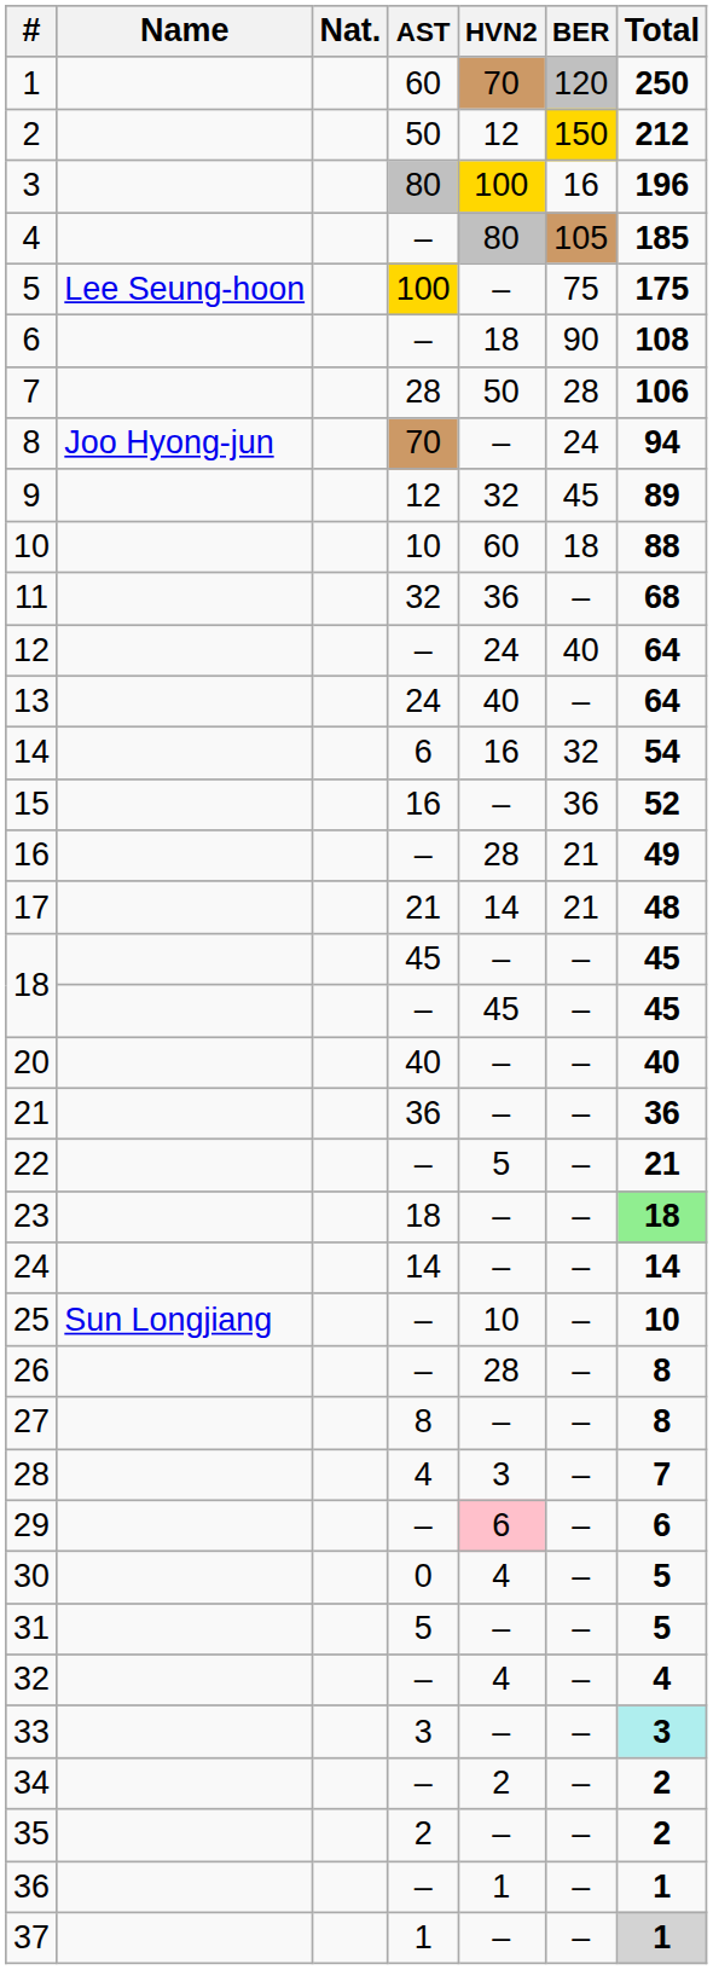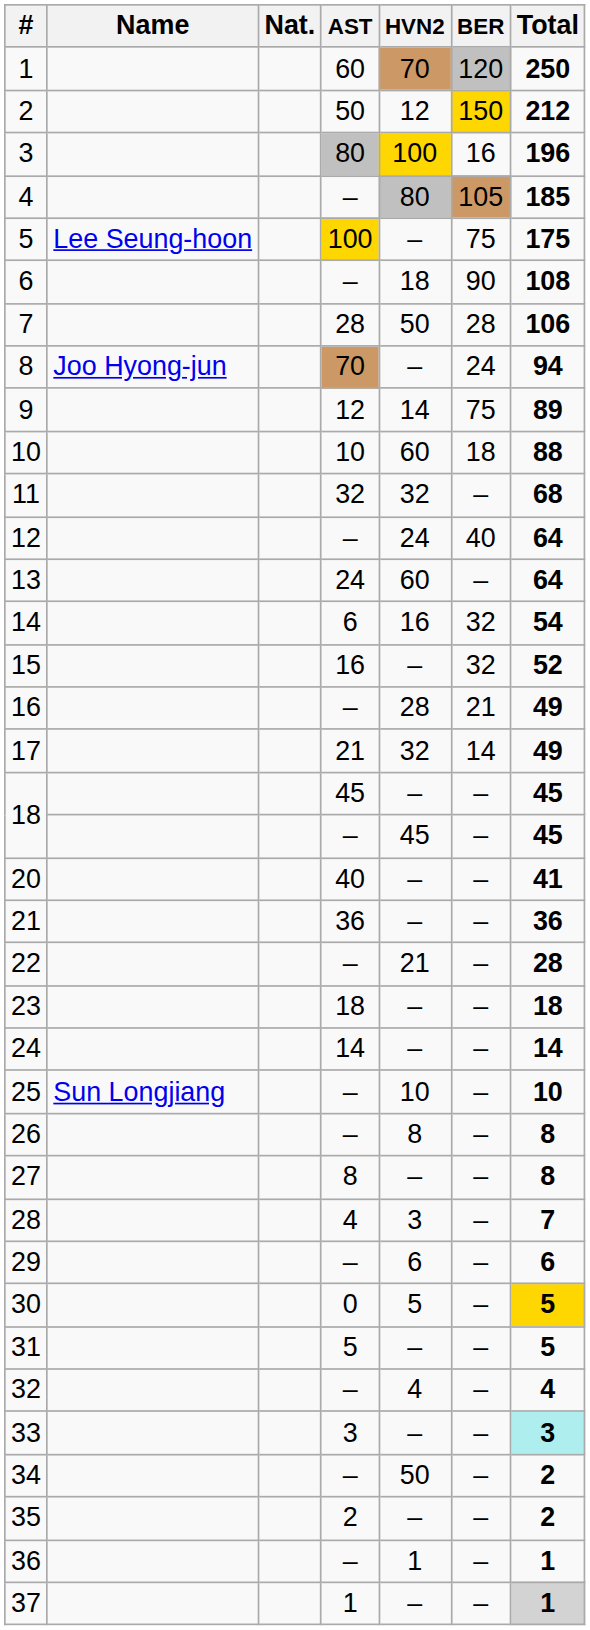 <table class="wikitable sortable" style="text-align:center;">
 <tr>
 <th>#</th>
 <th>Name</th>
 <th>Nat.</th>
 <th><small>AST</small></th>
 <th><small>HVN2</small></th>
 <th><small>BER</small></th>
 <th>Total</th>
 </tr>
 <tr>
 <td>1</td>
 <td align=left></td>
 <td></td>
 <td>60</td>
 <td bgcolor=CC9966>70</td>
 <td bgcolor="silver">120</td>
 <td><strong>250</strong></td>
 </tr>
 <tr>
 <td>2</td>
 <td align=left></td>
 <td></td>
 <td>50</td>
 <td>12</td>
 <td bgcolor="gold">150</td>
 <td><strong>212</strong></td>
 </tr>
 <tr>
 <td>3</td>
 <td align=left></td>
 <td></td>
 <td bgcolor="silver">80</td>
 <td bgcolor="gold">100</td>
 <td>16</td>
 <td><strong>196</strong></td>
 </tr>
 <tr>
 <td>4</td>
 <td align=left></td>
 <td></td>
 <td>–</td>
 <td bgcolor="silver">80</td>
 <td bgcolor=CC9966>105</td>
 <td><strong>185</strong></td>
 </tr>
 <tr>
 <td>5</td>
 <td align=left><a href='#'>Lee Seung-hoon</a></td>
 <td></td>
 <td bgcolor="gold">100</td>
 <td>–</td>
 <td>75</td>
 <td><strong>175</strong></td>
 </tr>
 <tr>
 <td>6</td>
 <td align=left></td>
 <td></td>
 <td>–</td>
 <td>18</td>
 <td>90</td>
 <td><strong>108</strong></td>
 </tr>
 <tr>
 <td>7</td>
 <td align=left></td>
 <td></td>
 <td>28</td>
 <td>50</td>
 <td>28</td>
 <td><strong>106</strong></td>
 </tr>
 <tr>
 <td>8</td>
 <td align=left><a href='#'>Joo Hyong-jun</a></td>
 <td></td>
 <td bgcolor=CC9966>70</td>
 <td>–</td>
 <td>24</td>
 <td><strong>94</strong></td>
 </tr>
 <tr>
 <td>9</td>
 <td align=left></td>
 <td></td>
 <td>12</td>
-<td>32</td>
-<td>45</td>
+<td>14</td>
+<td>75</td>
 <td><strong>89</strong></td>
 </tr>
 <tr>
 <td>10</td>
 <td align=left></td>
 <td></td>
 <td>10</td>
 <td>60</td>
 <td>18</td>
 <td><strong>88</strong></td>
 </tr>
 <tr>
 <td>11</td>
 <td align=left></td>
 <td></td>
 <td>32</td>
-<td>36</td>
+<td>32</td>
 <td>–</td>
 <td><strong>68</strong></td>
 </tr>
 <tr>
 <td>12</td>
 <td align=left></td>
 <td></td>
 <td>–</td>
 <td>24</td>
 <td>40</td>
 <td><strong>64</strong></td>
 </tr>
 <tr>
 <td>13</td>
 <td align=left></td>
 <td></td>
 <td>24</td>
-<td>40</td>
+<td>60</td>
 <td>–</td>
 <td><strong>64</strong></td>
 </tr>
 <tr>
 <td>14</td>
 <td align=left></td>
 <td></td>
 <td>6</td>
 <td>16</td>
 <td>32</td>
 <td><strong>54</strong></td>
 </tr>
 <tr>
 <td>15</td>
 <td align=left></td>
 <td></td>
 <td>16</td>
 <td>–</td>
-<td>36</td>
+<td>32</td>
 <td><strong>52</strong></td>
 </tr>
 <tr>
 <td>16</td>
 <td align=left></td>
 <td></td>
 <td>–</td>
 <td>28</td>
 <td>21</td>
 <td><strong>49</strong></td>
 </tr>
 <tr>
 <td>17</td>
 <td align=left></td>
 <td></td>
 <td>21</td>
+<td>32</td>
 <td>14</td>
-<td>21</td>
-<td><strong>48</strong></td>
+<td><strong>49</strong></td>
 </tr>
 <tr>
 <td rowspan=2>18</td>
 <td align=left></td>
 <td></td>
 <td>45</td>
 <td>–</td>
 <td>–</td>
 <td><strong>45</strong></td>
 </tr>
 <tr>
 <td align=left></td>
 <td></td>
 <td>–</td>
 <td>45</td>
 <td>–</td>
 <td><strong>45</strong></td>
 </tr>
 <tr>
 <td>20</td>
 <td align=left></td>
 <td></td>
 <td>40</td>
 <td>–</td>
 <td>–</td>
-<td><strong>40</strong></td>
+<td><strong>41</strong></td>
 </tr>
 <tr>
 <td>21</td>
 <td align=left></td>
 <td></td>
 <td>36</td>
 <td>–</td>
 <td>–</td>
 <td><strong>36</strong></td>
 </tr>
 <tr>
 <td>22</td>
 <td align=left></td>
 <td></td>
 <td>–</td>
-<td>5</td>
+<td>21</td>
 <td>–</td>
-<td><strong>21</strong></td>
+<td><strong>28</strong></td>
 </tr>
 <tr>
 <td>23</td>
 <td align=left></td>
 <td></td>
 <td>18</td>
 <td>–</td>
 <td>–</td>
-<td style="background: lightgreen;"><strong>18</strong></td>
+<td><strong>18</strong></td>
 </tr>
 <tr>
 <td>24</td>
 <td align=left></td>
 <td></td>
 <td>14</td>
 <td>–</td>
 <td>–</td>
 <td><strong>14</strong></td>
 </tr>
 <tr>
 <td>25</td>
 <td align=left><a href='#'>Sun Longjiang</a></td>
 <td></td>
 <td>–</td>
 <td>10</td>
 <td>–</td>
 <td><strong>10</strong></td>
 </tr>
 <tr>
 <td>26</td>
 <td align=left></td>
 <td></td>
 <td>–</td>
-<td>28</td>
+<td>8</td>
 <td>–</td>
 <td><strong>8</strong></td>
 </tr>
 <tr>
 <td>27</td>
 <td align=left></td>
 <td></td>
 <td>8</td>
 <td>–</td>
 <td>–</td>
 <td><strong>8</strong></td>
 </tr>
 <tr>
 <td>28</td>
 <td align=left></td>
 <td></td>
 <td>4</td>
 <td>3</td>
 <td>–</td>
 <td><strong>7</strong></td>
 </tr>
 <tr>
 <td>29</td>
 <td align=left></td>
 <td></td>
 <td>–</td>
-<td style="background: pink;">6</td>
+<td>6</td>
 <td>–</td>
 <td><strong>6</strong></td>
 </tr>
 <tr>
 <td>30</td>
 <td align=left></td>
 <td></td>
 <td>0</td>
-<td>4</td>
+<td>5</td>
 <td>–</td>
-<td><strong>5</strong></td>
+<td style="background: gold;"><strong>5</strong></td>
 </tr>
 <tr>
 <td>31</td>
 <td align=left></td>
 <td></td>
 <td>5</td>
 <td>–</td>
 <td>–</td>
 <td><strong>5</strong></td>
 </tr>
 <tr>
 <td>32</td>
 <td align=left></td>
 <td></td>
 <td>–</td>
 <td>4</td>
 <td>–</td>
 <td><strong>4</strong></td>
 </tr>
 <tr>
 <td>33</td>
 <td align=left></td>
 <td></td>
 <td>3</td>
 <td>–</td>
 <td>–</td>
 <td style="background: paleturquoise;"><strong>3</strong></td>
 </tr>
 <tr>
 <td>34</td>
 <td align=left></td>
 <td></td>
 <td>–</td>
-<td>2</td>
+<td>50</td>
 <td>–</td>
 <td><strong>2</strong></td>
 </tr>
 <tr>
 <td>35</td>
 <td align=left></td>
 <td></td>
 <td>2</td>
 <td>–</td>
 <td>–</td>
 <td><strong>2</strong></td>
 </tr>
 <tr>
 <td>36</td>
 <td align=left></td>
 <td></td>
 <td>–</td>
 <td>1</td>
 <td>–</td>
 <td><strong>1</strong></td>
 </tr>
 <tr>
 <td>37</td>
 <td align=left></td>
 <td></td>
 <td>1</td>
 <td>–</td>
 <td>–</td>
 <td style="background: lightgrey;"><strong>1</strong></td>
 </tr>
 </table>
